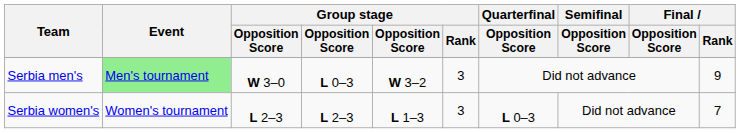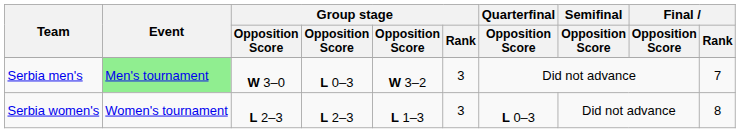 <table class="wikitable" style="font-size:90%">
 <tr>
 <th rowspan=2>Team</th>
 <th rowspan=2>Event</th>
 <th colspan=4>Group stage</th>
 <th>Quarterfinal</th>
 <th>Semifinal</th>
 <th colspan=2>Final / </th>
 </tr>
 <tr style="font-size:95%">
 <th>Opposition<br>Score</th>
 <th>Opposition<br>Score</th>
 <th>Opposition<br>Score</th>
 <th>Rank</th>
 <th>Opposition<br>Score</th>
 <th>Opposition<br>Score</th>
 <th>Opposition<br>Score</th>
 <th>Rank</th>
 </tr>
 <tr>
 </tr>
 <tr align=center>
 <td align=left><a href='#'>Serbia men's</a></td>
 <td align=left style="background: lightgreen;"><a href='#'>Men's tournament</a></td>
 <td><br><strong>W</strong> 3–0</td>
 <td><br><strong>L</strong> 0–3</td>
 <td><br><strong>W</strong> 3–2</td>
 <td>3</td>
 <td colspan=3>Did not advance</td>
-<td>9</td>
+<td>7</td>
 </tr>
 <tr align=center>
 <td align=left><a href='#'>Serbia women's</a></td>
 <td align=left><a href='#'>Women's tournament</a></td>
 <td><br><strong>L</strong> 2–3</td>
 <td><br><strong>L</strong> 2–3</td>
 <td><br><strong>L</strong> 1–3</td>
 <td>3 <strong></strong></td>
 <td><br><strong>L</strong> 0–3</td>
 <td colspan=2>Did not advance</td>
-<td>7</td>
+<td>8</td>
 </tr>
 </table>
